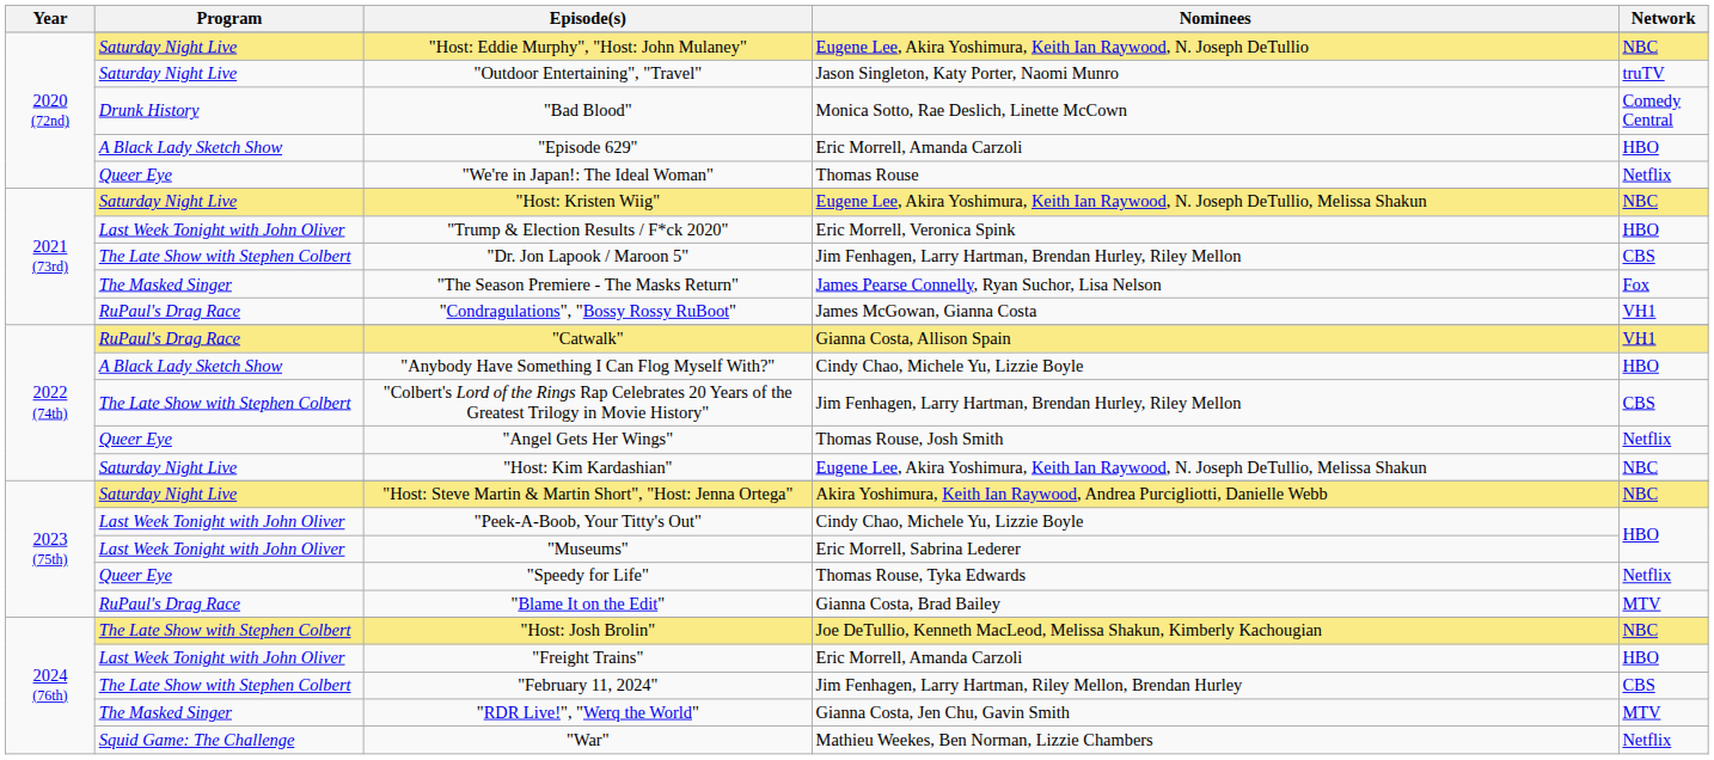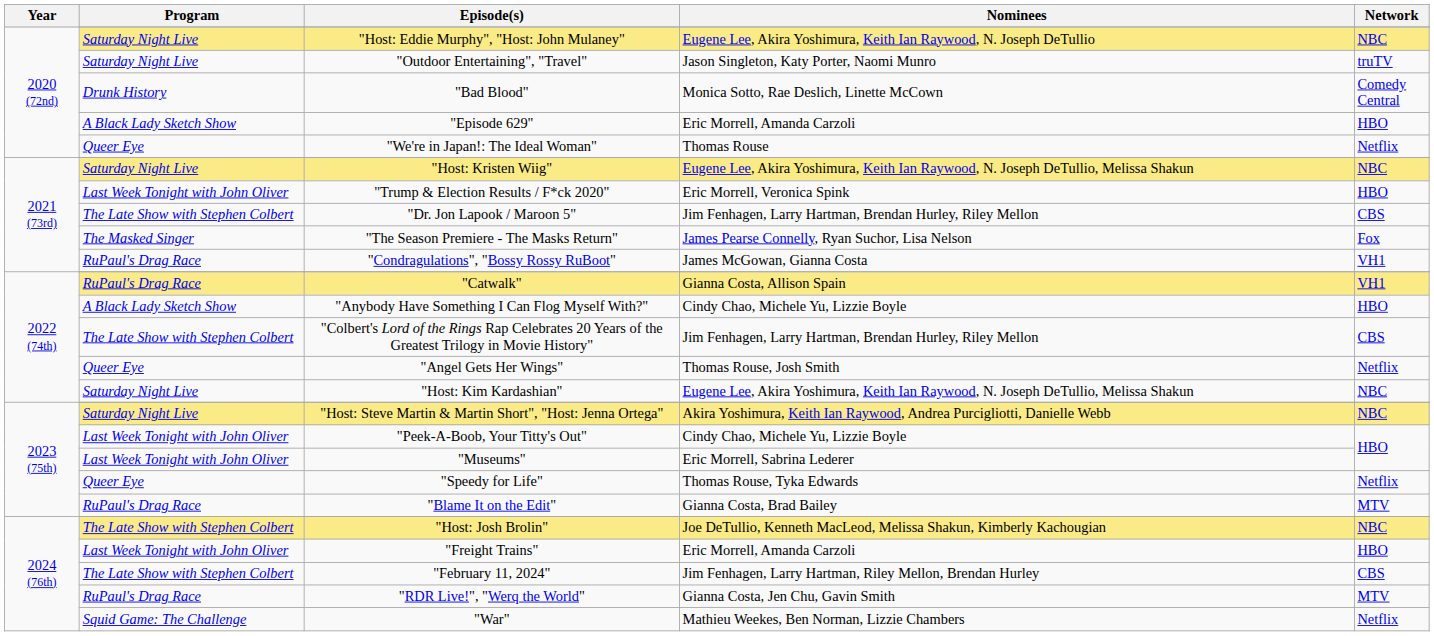 <table class="wikitable" style="width:100%">
 <tr bgcolor="#bebebe">
 <th width="5%">Year</th>
 <th width="15%">Program</th>
 <th width="25%">Episode(s)</th>
 <th width="45%">Nominees</th>
 <th width="5%">Network</th>
 </tr>
 <tr>
 <td rowspan=6 style="text-align:center"><a href='#'>2020</a><br><small><a href='#'>(72nd)</a></small><br></td>
 </tr>
 <tr style="background:#FAEB86">
 <td><em><a href='#'>Saturday Night Live</a></em></td>
 <td align=center>"Host: Eddie Murphy", "Host: John Mulaney"</td>
 <td><a href='#'>Eugene Lee</a>, Akira Yoshimura, <a href='#'>Keith Ian Raywood</a>, N. Joseph DeTullio</td>
 <td><a href='#'>NBC</a></td>
 </tr>
 <tr>
 <td><em><a href='#'>Saturday Night Live</a></em></td>
 <td align=center>"Outdoor Entertaining", "Travel"</td>
 <td>Jason Singleton, Katy Porter, Naomi Munro</td>
 <td><a href='#'>truTV</a></td>
 </tr>
 <tr>
 <td><em><a href='#'>Drunk History</a></em></td>
 <td align=center>"Bad Blood"</td>
 <td>Monica Sotto, Rae Deslich, Linette McCown</td>
 <td><a href='#'>Comedy Central</a></td>
 </tr>
 <tr>
 <td><em><a href='#'>A Black Lady Sketch Show</a></em></td>
 <td align=center>"Episode 629"</td>
 <td>Eric Morrell, Amanda Carzoli</td>
 <td><a href='#'>HBO</a></td>
 </tr>
 <tr>
 <td><em><a href='#'>Queer Eye</a></em></td>
 <td align=center>"We're in Japan!: The Ideal Woman"</td>
 <td>Thomas Rouse</td>
 <td><a href='#'>Netflix</a></td>
 </tr>
 <tr>
 <td rowspan=6 style="text-align:center"><a href='#'>2021</a><br><small><a href='#'>(73rd)</a></small><br></td>
 </tr>
 <tr style="background:#FAEB86">
 <td><em><a href='#'>Saturday Night Live</a></em></td>
 <td align=center>"Host: Kristen Wiig"</td>
 <td><a href='#'>Eugene Lee</a>, Akira Yoshimura, <a href='#'>Keith Ian Raywood</a>, N. Joseph DeTullio, Melissa Shakun</td>
 <td><a href='#'>NBC</a></td>
 </tr>
 <tr>
 <td><em><a href='#'>Last Week Tonight with John Oliver</a></em></td>
 <td align=center>"Trump & Election Results / F*ck 2020"</td>
 <td>Eric Morrell, Veronica Spink</td>
 <td><a href='#'>HBO</a></td>
 </tr>
 <tr>
 <td><em><a href='#'>The Late Show with Stephen Colbert</a></em></td>
 <td align=center>"Dr. Jon Lapook / Maroon 5"</td>
 <td>Jim Fenhagen, Larry Hartman, Brendan Hurley, Riley Mellon</td>
 <td><a href='#'>CBS</a></td>
 </tr>
 <tr>
 <td><em><a href='#'>The Masked Singer</a></em></td>
 <td align=center>"The Season Premiere - The Masks Return"</td>
 <td><a href='#'>James Pearse Connelly</a>, Ryan Suchor, Lisa Nelson</td>
 <td><a href='#'>Fox</a></td>
 </tr>
 <tr>
 <td><em><a href='#'>RuPaul's Drag Race</a></em></td>
 <td align=center>"<a href='#'>Condragulations</a>", "<a href='#'>Bossy Rossy RuBoot</a>"</td>
 <td>James McGowan, Gianna Costa</td>
 <td><a href='#'>VH1</a></td>
 </tr>
 <tr>
 <td rowspan=6 style="text-align:center"><a href='#'>2022</a><br><small><a href='#'>(74th)</a></small><br></td>
 </tr>
 <tr style="background:#FAEB86">
 <td><em><a href='#'>RuPaul's Drag Race</a></em></td>
 <td align=center>"Catwalk"</td>
 <td>Gianna Costa, Allison Spain</td>
 <td><a href='#'>VH1</a></td>
 </tr>
 <tr>
 <td><em><a href='#'>A Black Lady Sketch Show</a></em></td>
 <td align=center>"Anybody Have Something I Can Flog Myself With?"</td>
 <td>Cindy Chao, Michele Yu, Lizzie Boyle</td>
 <td><a href='#'>HBO</a></td>
 </tr>
 <tr>
 <td><em><a href='#'>The Late Show with Stephen Colbert</a></em></td>
 <td align=center>"Colbert's <em>Lord of the Rings</em> Rap Celebrates 20 Years of the Greatest Trilogy in Movie History"</td>
 <td>Jim Fenhagen, Larry Hartman, Brendan Hurley, Riley Mellon</td>
 <td><a href='#'>CBS</a></td>
 </tr>
 <tr>
 <td><em><a href='#'>Queer Eye</a></em></td>
 <td align=center>"Angel Gets Her Wings"</td>
 <td>Thomas Rouse, Josh Smith</td>
 <td><a href='#'>Netflix</a></td>
 </tr>
 <tr>
 <td><em><a href='#'>Saturday Night Live</a></em></td>
 <td align=center>"Host: Kim Kardashian"</td>
 <td><a href='#'>Eugene Lee</a>, Akira Yoshimura, <a href='#'>Keith Ian Raywood</a>, N. Joseph DeTullio, Melissa Shakun</td>
 <td><a href='#'>NBC</a></td>
 </tr>
 <tr>
 <td rowspan=6 style="text-align:center"><a href='#'>2023</a><br><small><a href='#'>(75th)</a></small><br></td>
 </tr>
 <tr style="background:#FAEB86">
 <td><em><a href='#'>Saturday Night Live</a></em></td>
 <td align=center>"Host: Steve Martin & Martin Short", "Host: Jenna Ortega"</td>
 <td>Akira Yoshimura, <a href='#'>Keith Ian Raywood</a>, Andrea Purcigliotti, Danielle Webb</td>
 <td><a href='#'>NBC</a></td>
 </tr>
 <tr>
 <td><em><a href='#'>Last Week Tonight with John Oliver</a></em></td>
 <td align=center>"Peek-A-Boob, Your Titty's Out"</td>
 <td>Cindy Chao, Michele Yu, Lizzie Boyle</td>
 <td rowspan="2"><a href='#'>HBO</a></td>
 </tr>
 <tr>
 <td><em><a href='#'>Last Week Tonight with John Oliver</a></em></td>
 <td align=center>"Museums"</td>
 <td>Eric Morrell, Sabrina Lederer</td>
 </tr>
 <tr>
 <td><em><a href='#'>Queer Eye</a></em></td>
 <td align=center>"Speedy for Life"</td>
 <td>Thomas Rouse, Tyka Edwards</td>
 <td><a href='#'>Netflix</a></td>
 </tr>
 <tr>
 <td><em><a href='#'>RuPaul's Drag Race</a></em></td>
 <td align=center>"<a href='#'>Blame It on the Edit</a>"</td>
 <td>Gianna Costa, Brad Bailey</td>
 <td><a href='#'>MTV</a></td>
 </tr>
 <tr>
 <td rowspan=6 style="text-align:center"><a href='#'>2024</a><br><small><a href='#'>(76th)</a></small><br></td>
 </tr>
 <tr style="background:#FAEB86">
 <td><em><a href='#'>The Late Show with Stephen Colbert</a></em></td>
 <td align=center>"Host: Josh Brolin"</td>
 <td>Joe DeTullio, Kenneth MacLeod, Melissa Shakun, Kimberly Kachougian</td>
 <td><a href='#'>NBC</a></td>
 </tr>
 <tr>
 <td><em><a href='#'>Last Week Tonight with John Oliver</a></em></td>
 <td align=center>"Freight Trains"</td>
 <td>Eric Morrell, Amanda Carzoli</td>
 <td><a href='#'>HBO</a></td>
 </tr>
 <tr>
 <td><em><a href='#'>The Late Show with Stephen Colbert</a></em></td>
 <td align=center>"February 11, 2024"</td>
 <td>Jim Fenhagen, Larry Hartman, Riley Mellon, Brendan Hurley</td>
 <td><a href='#'>CBS</a></td>
 </tr>
 <tr>
-<td><em><a href='#'>The Masked Singer</a></em></td>
+<td><em><a href='#'>RuPaul's Drag Race</a></em></td>
 <td align=center>"<a href='#'>RDR Live!</a>", "<a href='#'>Werq the World</a>"</td>
 <td>Gianna Costa, Jen Chu, Gavin Smith</td>
 <td><a href='#'>MTV</a></td>
 </tr>
 <tr>
 <td><em><a href='#'>Squid Game: The Challenge</a></em></td>
 <td align=center>"War"</td>
 <td>Mathieu Weekes, Ben Norman, Lizzie Chambers</td>
 <td><a href='#'>Netflix</a></td>
 </tr>
 </table>
